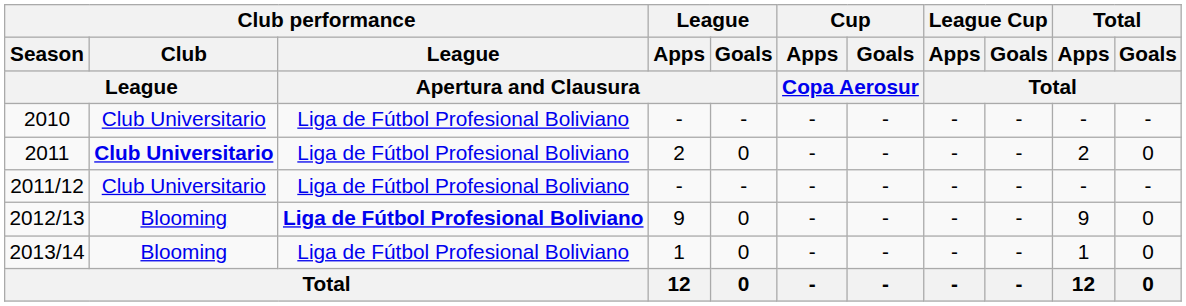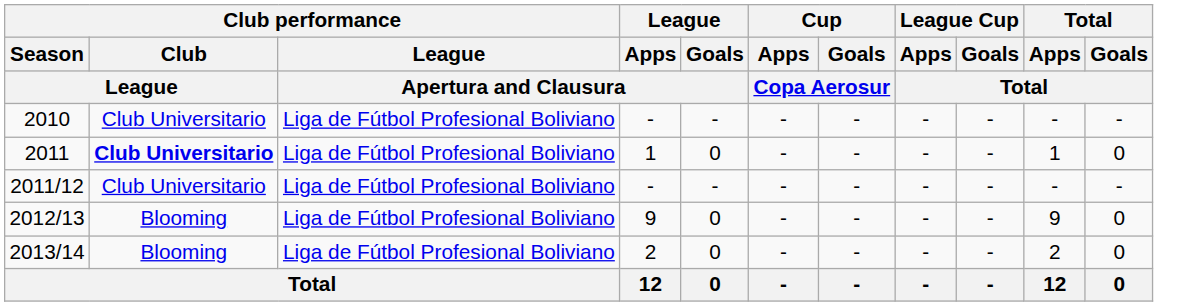 <table class="wikitable" style="text-align:center;">
 <tr>
 <th colspan=3>Club performance</th>
 <th colspan=2>League</th>
 <th colspan=2>Cup</th>
 <th colspan=2>League Cup</th>
 <th colspan=2>Total</th>
 </tr>
 <tr>
 <th>Season</th>
 <th>Club</th>
 <th>League</th>
 <th>Apps</th>
 <th>Goals</th>
 <th>Apps</th>
 <th>Goals</th>
 <th>Apps</th>
 <th>Goals</th>
 <th>Apps</th>
 <th>Goals</th>
 </tr>
 <tr>
 <th colspan=2>League</th>
 <th colspan=3>Apertura and Clausura</th>
 <th colspan=2><a href='#'>Copa Aerosur</a></th>
 <th colspan=6>Total</th>
 </tr>
 <tr>
 <td>2010</td>
 <td><a href='#'>Club Universitario</a></td>
 <td><a href='#'>Liga de Fútbol Profesional Boliviano</a></td>
 <td>-</td>
 <td>-</td>
 <td>-</td>
 <td>-</td>
 <td>-</td>
 <td>-</td>
 <td>-</td>
 <td>-</td>
 </tr>
 <tr>
 <td>2011</td>
 <td><strong><a href='#'>Club Universitario</a></strong></td>
 <td><a href='#'>Liga de Fútbol Profesional Boliviano</a></td>
-<td>2</td>
+<td>1</td>
 <td>0</td>
 <td>-</td>
 <td>-</td>
 <td>-</td>
 <td>-</td>
-<td>2</td>
+<td>1</td>
 <td>0</td>
 </tr>
 <tr>
 <td>2011/12</td>
 <td><a href='#'>Club Universitario</a></td>
 <td><a href='#'>Liga de Fútbol Profesional Boliviano</a></td>
 <td>-</td>
 <td>-</td>
 <td>-</td>
 <td>-</td>
 <td>-</td>
 <td>-</td>
 <td>-</td>
 <td>-</td>
 </tr>
 <tr>
 <td>2012/13</td>
 <td><a href='#'>Blooming</a></td>
-<td><strong><a href='#'>Liga de Fútbol Profesional Boliviano</a></strong></td>
+<td><a href='#'>Liga de Fútbol Profesional Boliviano</a></td>
 <td>9</td>
 <td>0</td>
 <td>-</td>
 <td>-</td>
 <td>-</td>
 <td>-</td>
 <td>9</td>
 <td>0</td>
 </tr>
 <tr>
 <td>2013/14</td>
 <td><a href='#'>Blooming</a></td>
 <td><a href='#'>Liga de Fútbol Profesional Boliviano</a></td>
-<td>1</td>
+<td>2</td>
 <td>0</td>
 <td>-</td>
 <td>-</td>
 <td>-</td>
 <td>-</td>
-<td>1</td>
+<td>2</td>
 <td>0</td>
 </tr>
 <tr>
 <th colspan=3>Total</th>
 <th>12</th>
 <th>0</th>
 <th>-</th>
 <th>-</th>
 <th>-</th>
 <th>-</th>
 <th>12</th>
 <th>0</th>
 </tr>
 </table>
